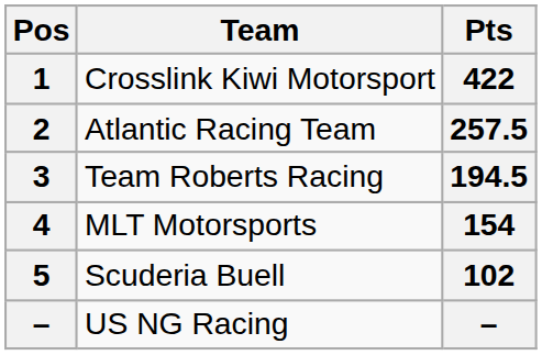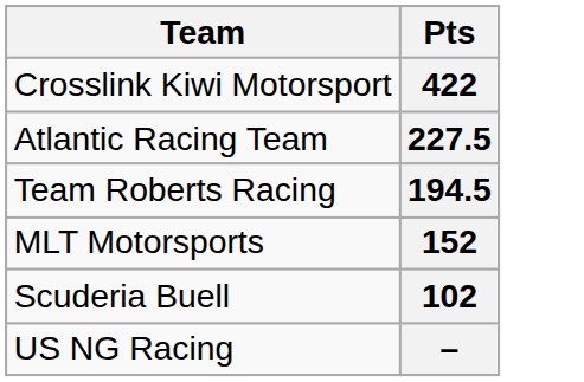 <table class="wikitable" style="font-size: 85%">
 <tr>
-<th>Pos</th>
 <th>Team</th>
 <th>Pts</th>
 </tr>
 <tr>
-<th>1</th>
 <td> Crosslink Kiwi Motorsport</td>
 <th>422</th>
 </tr>
 <tr>
-<th>2</th>
 <td> Atlantic Racing Team</td>
-<th>257.5</th>
+<th>227.5</th>
 </tr>
 <tr>
-<th>3</th>
 <td> Team Roberts Racing</td>
 <th>194.5</th>
 </tr>
 <tr>
-<th>4</th>
 <td> MLT Motorsports</td>
-<th>154</th>
+<th>152</th>
 </tr>
 <tr>
-<th>5</th>
 <td> Scuderia Buell</td>
 <th>102</th>
 </tr>
 <tr>
-<th>–</th>
 <td> US NG Racing</td>
 <th>–</th>
 </tr>
 </table>
